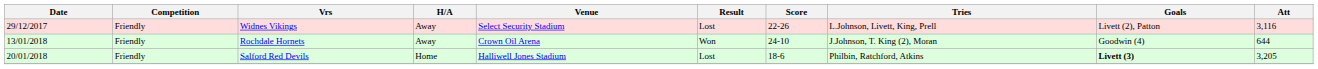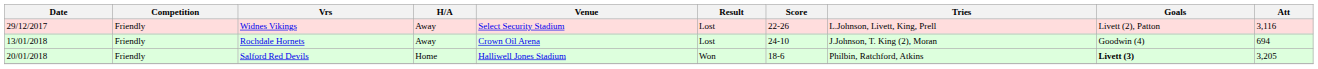 <table class="wikitable" style="font-size:85%;" width="100%">
 <tr>
 <th>Date</th>
 <th>Competition</th>
 <th>Vrs</th>
 <th>H/A</th>
 <th>Venue</th>
 <th>Result</th>
 <th>Score</th>
 <th>Tries</th>
 <th>Goals</th>
 <th>Att</th>
 </tr>
 <tr style="background:#ffdddd;" width=20 | >
 <td>29/12/2017</td>
 <td>Friendly</td>
 <td> <a href='#'>Widnes Vikings</a></td>
 <td>Away</td>
 <td><a href='#'>Select Security Stadium</a></td>
 <td>Lost</td>
 <td>22-26</td>
 <td>L.Johnson, Livett, King, Prell</td>
 <td>Livett (2), Patton</td>
 <td>3,116</td>
 </tr>
 <tr style="background:#ddffdd;" width=20 | >
 <td>13/01/2018</td>
 <td>Friendly</td>
 <td> <a href='#'>Rochdale Hornets</a></td>
 <td>Away</td>
 <td><a href='#'>Crown Oil Arena</a></td>
-<td>Won</td>
+<td>Lost</td>
 <td>24-10</td>
 <td>J.Johnson, T. King (2), Moran</td>
 <td>Goodwin (4)</td>
-<td>644</td>
+<td>694</td>
 </tr>
 <tr style="background:#ddffdd;" width=20 | >
 <td>20/01/2018</td>
 <td>Friendly</td>
 <td> <a href='#'>Salford Red Devils</a></td>
 <td>Home</td>
 <td><a href='#'>Halliwell Jones Stadium</a></td>
-<td>Lost</td>
+<td>Won</td>
 <td>18-6</td>
 <td>Philbin, Ratchford, Atkins</td>
 <td><strong>Livett (3)</strong></td>
 <td>3,205</td>
 </tr>
 <tr>
 </tr>
 </table>
